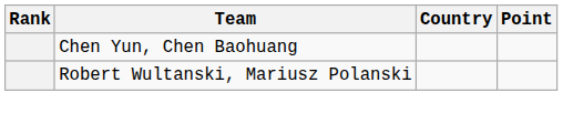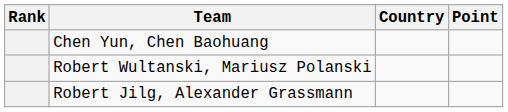 <table class="wikitable sortable">
 <tr>
 <th>Rank</th>
 <th>Team</th>
 <th>Country</th>
 <th>Point</th>
 </tr>
 <tr>
 <th></th>
 <td>Chen Yun, Chen Baohuang</td>
 <td></td>
 <td></td>
 </tr>
 <tr>
 <th></th>
 <td>Robert Wultanski, Mariusz Polanski</td>
 <td></td>
 <td></td>
 </tr>
+<tr>
+<th></th>
+<td>Robert Jilg, Alexander Grassmann</td>
+<td></td>
+<td></td>
+</tr>
 </table>
